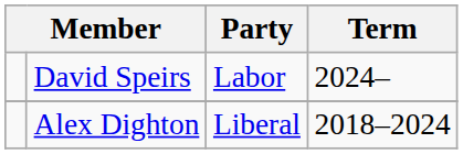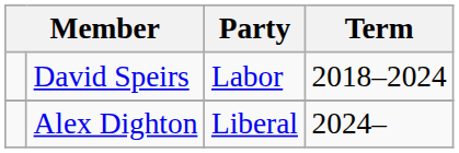 <table class="wikitable">
 <tr>
 <th colspan="2">Member</th>
 <th>Party</th>
 <th>Term</th>
 </tr>
 <tr>
 <td> </td>
 <td><a href='#'>David Speirs</a></td>
 <td><a href='#'>Labor</a></td>
-<td>2024–</td>
+<td>2018–2024</td>
 </tr>
 <tr>
 </tr>
 <tr>
 <td> </td>
 <td><a href='#'>Alex Dighton</a></td>
 <td><a href='#'>Liberal</a></td>
-<td>2018–2024</td>
+<td>2024–</td>
 </tr>
 </table>
